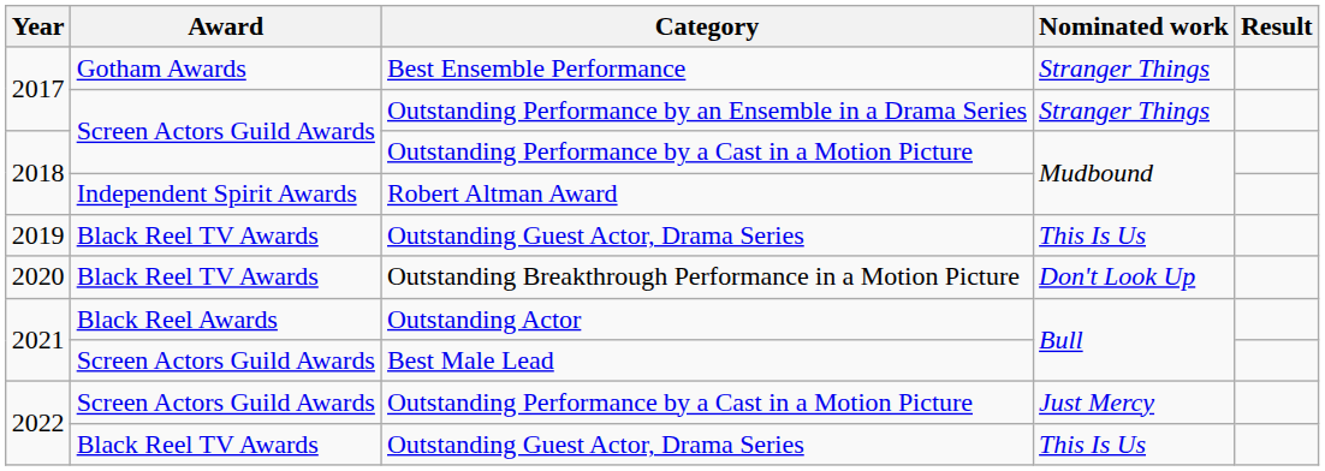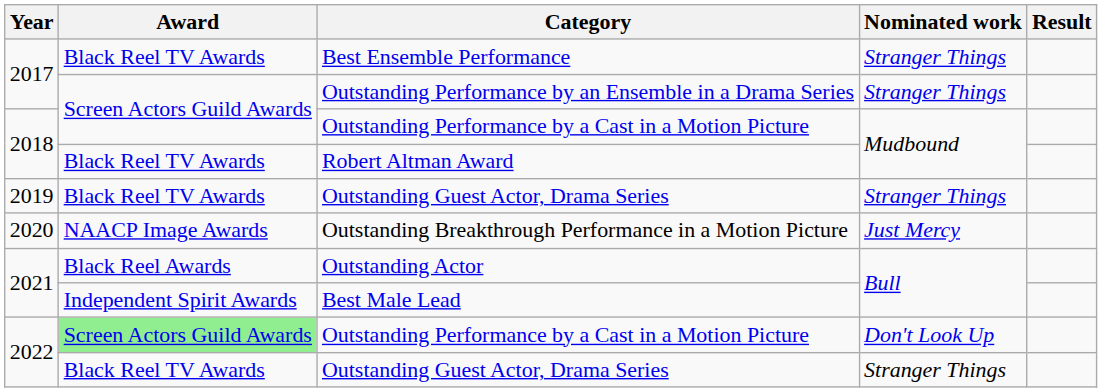 <table class="wikitable sortable">
 <tr>
 <th>Year</th>
 <th>Award</th>
 <th>Category</th>
 <th>Nominated work</th>
 <th>Result</th>
 </tr>
 <tr>
 <td rowspan="2">2017</td>
-<td><a href='#'>Gotham Awards</a></td>
+<td><a href='#'>Black Reel TV Awards</a></td>
 <td><a href='#'>Best Ensemble Performance</a> </td>
 <td><em><a href='#'>Stranger Things</a></em></td>
 <td></td>
 </tr>
 <tr>
 <td rowspan="2"><a href='#'>Screen Actors Guild Awards</a></td>
 <td><a href='#'>Outstanding Performance by an Ensemble in a Drama Series</a></td>
 <td><em><a href='#'>Stranger Things</a></em></td>
 <td></td>
 </tr>
 <tr>
 <td rowspan="2">2018</td>
 <td><a href='#'>Outstanding Performance by a Cast in a Motion Picture</a></td>
 <td rowspan="2"><em>Mudbound</em></td>
 <td></td>
 </tr>
 <tr>
-<td><a href='#'>Independent Spirit Awards</a></td>
+<td><a href='#'>Black Reel TV Awards</a></td>
 <td><a href='#'>Robert Altman Award</a></td>
 <td></td>
 </tr>
 <tr>
 <td>2019</td>
 <td><a href='#'>Black Reel TV Awards</a></td>
 <td><a href='#'>Outstanding Guest Actor, Drama Series</a></td>
-<td><em><a href='#'>This Is Us</a></em></td>
+<td><em><a href='#'>Stranger Things</a></em></td>
 <td></td>
 </tr>
 <tr>
 <td>2020</td>
-<td><a href='#'>Black Reel TV Awards</a></td>
+<td><a href='#'>NAACP Image Awards</a></td>
 <td>Outstanding Breakthrough Performance in a Motion Picture</td>
-<td><em><a href='#'>Don't Look Up</a></em></td>
+<td><em><a href='#'>Just Mercy</a></em></td>
 <td></td>
 </tr>
 <tr>
 <td rowspan="2">2021</td>
 <td><a href='#'>Black Reel Awards</a></td>
 <td><a href='#'>Outstanding Actor</a></td>
 <td rowspan="2"><em><a href='#'>Bull</a></em></td>
 <td></td>
 </tr>
 <tr>
-<td><a href='#'>Screen Actors Guild Awards</a></td>
+<td><a href='#'>Independent Spirit Awards</a></td>
 <td><a href='#'>Best Male Lead</a></td>
 <td></td>
 </tr>
 <tr>
 <td rowspan="2">2022</td>
-<td><a href='#'>Screen Actors Guild Awards</a></td>
+<td style="background: lightgreen;"><a href='#'>Screen Actors Guild Awards</a></td>
 <td><a href='#'>Outstanding Performance by a Cast in a Motion Picture</a></td>
-<td><em><a href='#'>Just Mercy</a></em></td>
+<td><em><a href='#'>Don't Look Up</a></em></td>
 <td></td>
 </tr>
 <tr>
 <td><a href='#'>Black Reel TV Awards</a></td>
 <td><a href='#'>Outstanding Guest Actor, Drama Series</a></td>
-<td><em><a href='#'>This Is Us</a></em></td>
+<td><em>Stranger Things</em></td>
 <td></td>
 </tr>
 </table>
